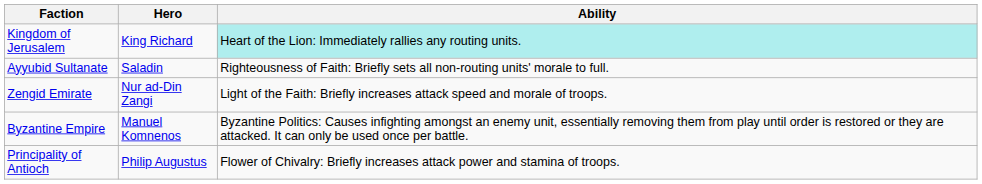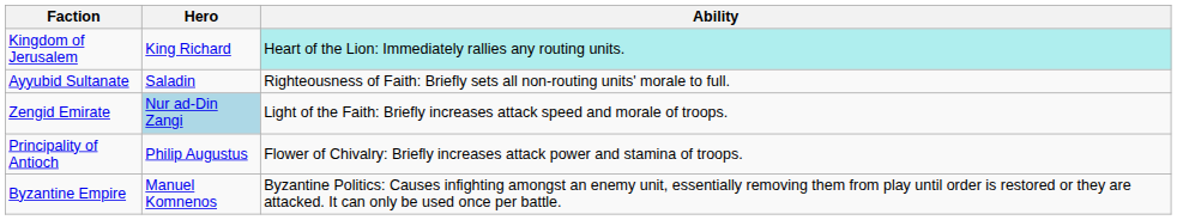 <table class="wikitable">
 <tr>
 <th><strong>Faction</strong></th>
 <th><strong>Hero</strong></th>
 <th><strong>Ability</strong></th>
 </tr>
 <tr>
 <td rowspan="1"><a href='#'>Kingdom of Jerusalem</a></td>
 <td><a href='#'>King Richard</a></td>
 <td style="background: paleturquoise;">Heart of the Lion: Immediately rallies any routing units.</td>
 </tr>
 <tr>
 <td rowspan="1"><a href='#'>Ayyubid Sultanate</a></td>
 <td><a href='#'>Saladin</a></td>
 <td>Righteousness of Faith: Briefly sets all non-routing units' morale to full.</td>
 </tr>
 <tr>
 <td rowspan="1"><a href='#'>Zengid Emirate</a></td>
-<td><a href='#'>Nur ad-Din Zangi</a></td>
+<td style="background: lightblue;"><a href='#'>Nur ad-Din Zangi</a></td>
 <td>Light of the Faith: Briefly increases attack speed and morale of troops.</td>
+</tr>
+<tr>
+<td rowspan="1"><a href='#'>Principality of Antioch</a></td>
+<td><a href='#'>Philip Augustus</a></td>
+<td>Flower of Chivalry: Briefly increases attack power and stamina of troops.</td>
 </tr>
 <tr>
 <td rowspan="1"><a href='#'>Byzantine Empire</a></td>
 <td><a href='#'>Manuel Komnenos</a></td>
 <td>Byzantine Politics: Causes infighting amongst an enemy unit, essentially removing them from play until order is restored or they are attacked. It can only be used once per battle.</td>
 </tr>
-<tr>
-<td rowspan="1"><a href='#'>Principality of Antioch</a></td>
-<td><a href='#'>Philip Augustus</a></td>
-<td>Flower of Chivalry: Briefly increases attack power and stamina of troops.</td>
-</tr>
 </table>
